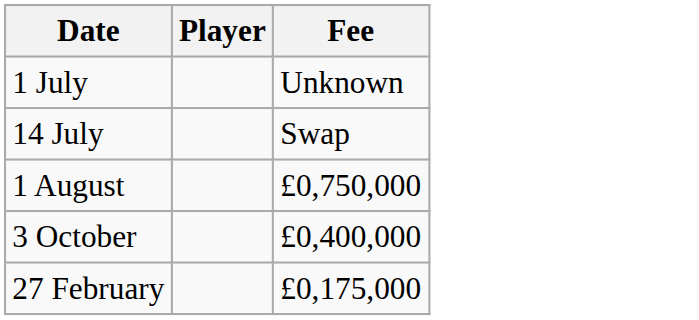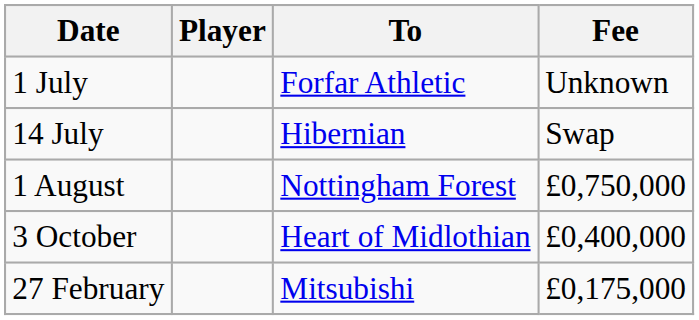 <table class="wikitable sortable" style="font-size:95%">
 <tr>
 <th>Date</th>
 <th>Player</th>
+<th>To</th>
 <th>Fee</th>
 </tr>
 <tr>
 <td>1 July</td>
 <td> </td>
+<td><a href='#'>Forfar Athletic</a></td>
 <td>Unknown</td>
 </tr>
 <tr>
 <td>14 July</td>
 <td> </td>
+<td><a href='#'>Hibernian</a></td>
 <td>Swap</td>
 </tr>
 <tr>
 <td>1 August</td>
 <td> </td>
+<td><a href='#'>Nottingham Forest</a></td>
 <td>£0,750,000</td>
 </tr>
 <tr>
 <td>3 October</td>
 <td> </td>
+<td><a href='#'>Heart of Midlothian</a></td>
 <td>£0,400,000</td>
 </tr>
 <tr>
 <td>27 February</td>
 <td> </td>
+<td><a href='#'>Mitsubishi</a></td>
 <td>£0,175,000</td>
 </tr>
 </table>
